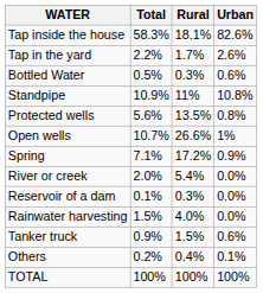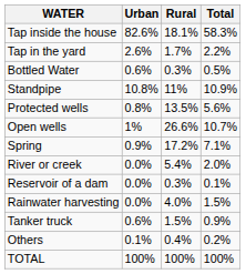 <table class="wikitable">
 <tr>
 <th>WATER</th>
+<th>Urban</th>
+<th>Rural</th>
 <th>Total</th>
-<th>Rural</th>
-<th>Urban</th>
 </tr>
 <tr>
 <td>Tap inside the house</td>
+<td>82.6%</td>
+<td>18.1%</td>
 <td>58.3%</td>
-<td>18.1%</td>
-<td>82.6%</td>
 </tr>
 <tr>
 <td>Tap in the yard</td>
+<td>2.6%</td>
+<td>1.7%</td>
 <td>2.2%</td>
-<td>1.7%</td>
-<td>2.6%</td>
 </tr>
 <tr>
 <td>Bottled Water</td>
+<td>0.6%</td>
+<td>0.3%</td>
 <td>0.5%</td>
-<td>0.3%</td>
-<td>0.6%</td>
 </tr>
 <tr>
 <td>Standpipe</td>
+<td>10.8%</td>
+<td>11%</td>
 <td>10.9%</td>
-<td>11%</td>
-<td>10.8%</td>
 </tr>
 <tr>
 <td>Protected wells</td>
+<td>0.8%</td>
+<td>13.5%</td>
 <td>5.6%</td>
-<td>13.5%</td>
-<td>0.8%</td>
 </tr>
 <tr>
 <td>Open wells</td>
+<td>1%</td>
+<td>26.6%</td>
 <td>10.7%</td>
-<td>26.6%</td>
-<td>1%</td>
 </tr>
 <tr>
 <td>Spring </td>
+<td>0.9%</td>
+<td>17.2%</td>
 <td>7.1%</td>
-<td>17.2%</td>
+</tr>
+<tr>
+<td>River or creek</td>
+<td>0.0%</td>
+<td>5.4%</td>
+<td>2.0%</td>
+</tr>
+<tr>
+<td>Reservoir of a dam</td>
+<td>0.0%</td>
+<td>0.3%</td>
+<td>0.1%</td>
+</tr>
+<tr>
+<td>Rainwater harvesting</td>
+<td>0.0%</td>
+<td>4.0%</td>
+<td>1.5%</td>
+</tr>
+<tr>
+<td>Tanker truck</td>
+<td>0.6%</td>
+<td>1.5%</td>
 <td>0.9%</td>
 </tr>
 <tr>
-<td>River or creek</td>
-<td>2.0%</td>
-<td>5.4%</td>
-<td>0.0%</td>
-</tr>
-<tr>
-<td>Reservoir of a dam</td>
+<td>Others</td>
 <td>0.1%</td>
-<td>0.3%</td>
-<td>0.0%</td>
-</tr>
-<tr>
-<td>Rainwater harvesting</td>
-<td>1.5%</td>
-<td>4.0%</td>
-<td>0.0%</td>
-</tr>
-<tr>
-<td>Tanker truck</td>
-<td>0.9%</td>
-<td>1.5%</td>
-<td>0.6%</td>
-</tr>
-<tr>
-<td>Others</td>
+<td>0.4%</td>
 <td>0.2%</td>
-<td>0.4%</td>
-<td>0.1%</td>
 </tr>
 <tr>
 <td>TOTAL</td>
 <td>100%</td>
 <td>100%</td>
 <td>100%</td>
 </tr>
 </table>
